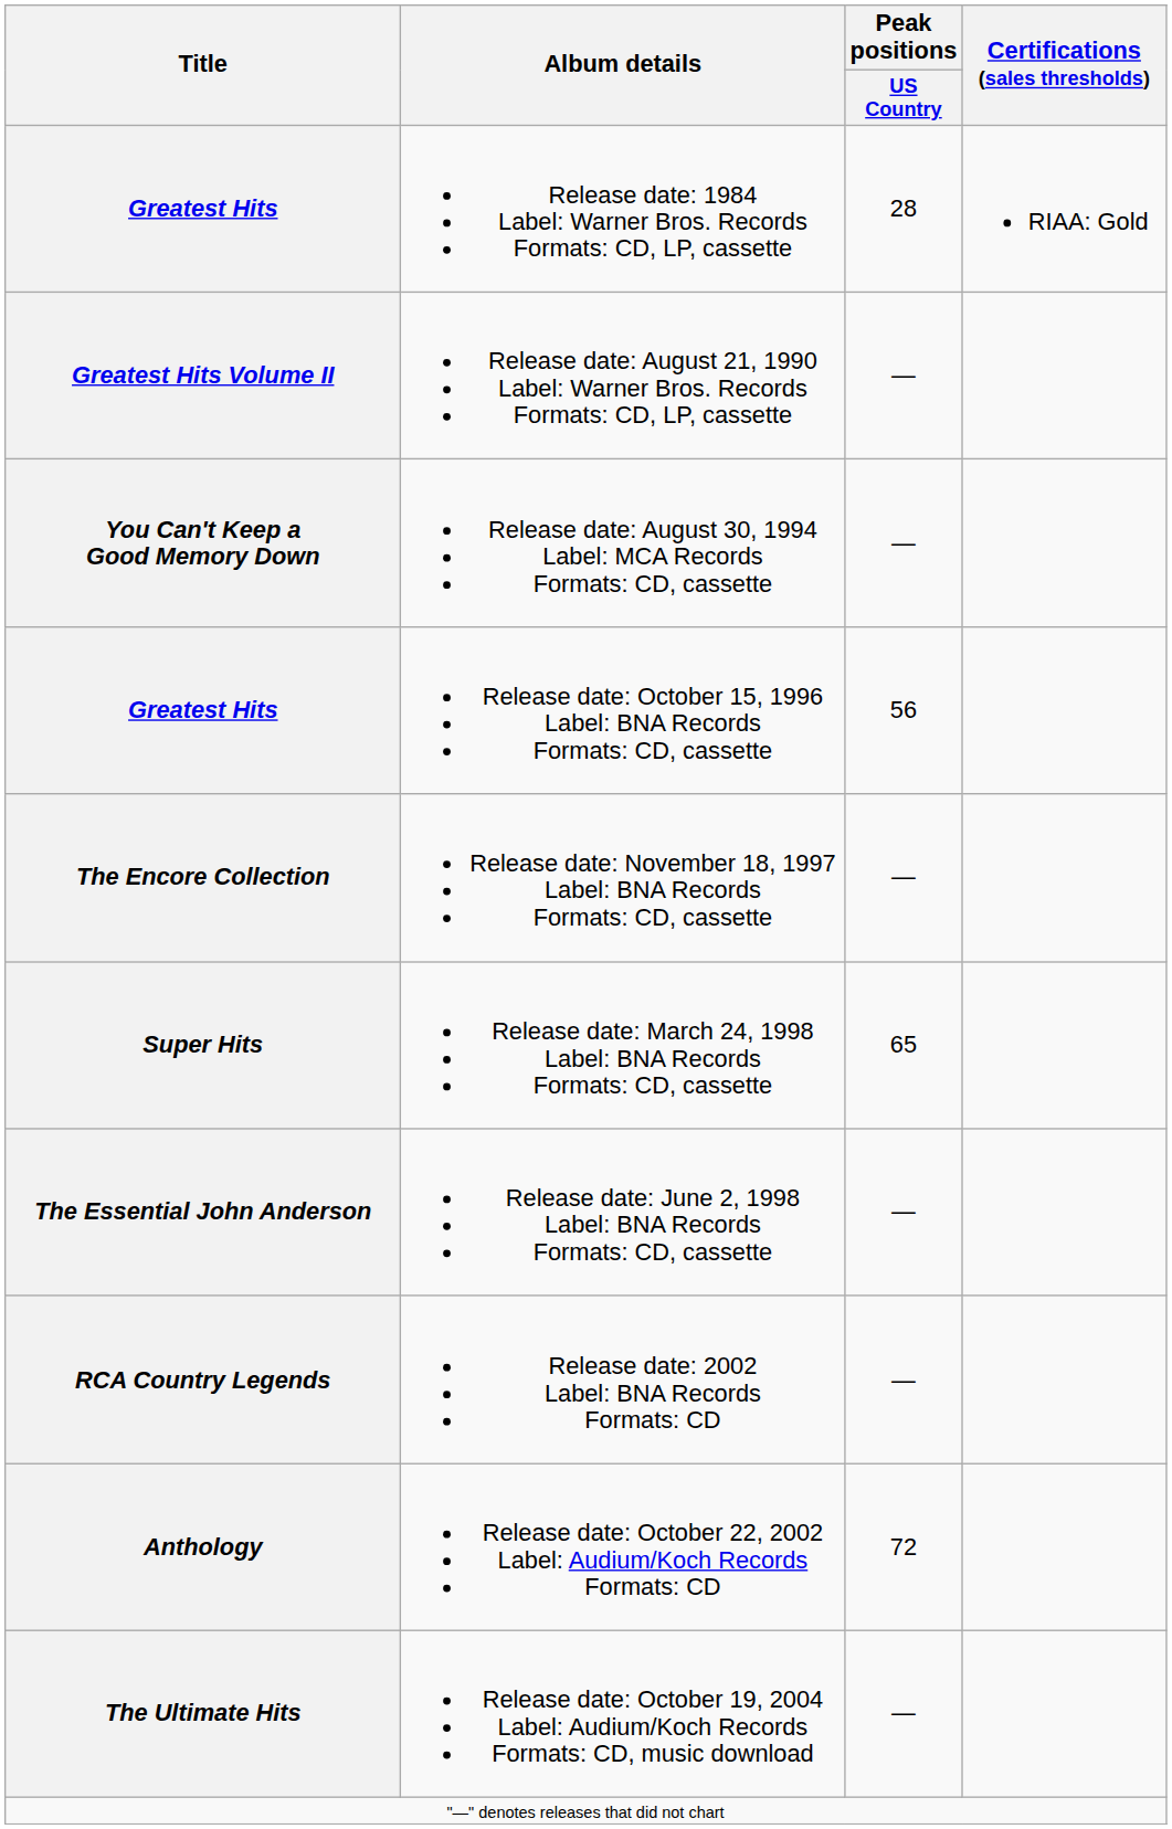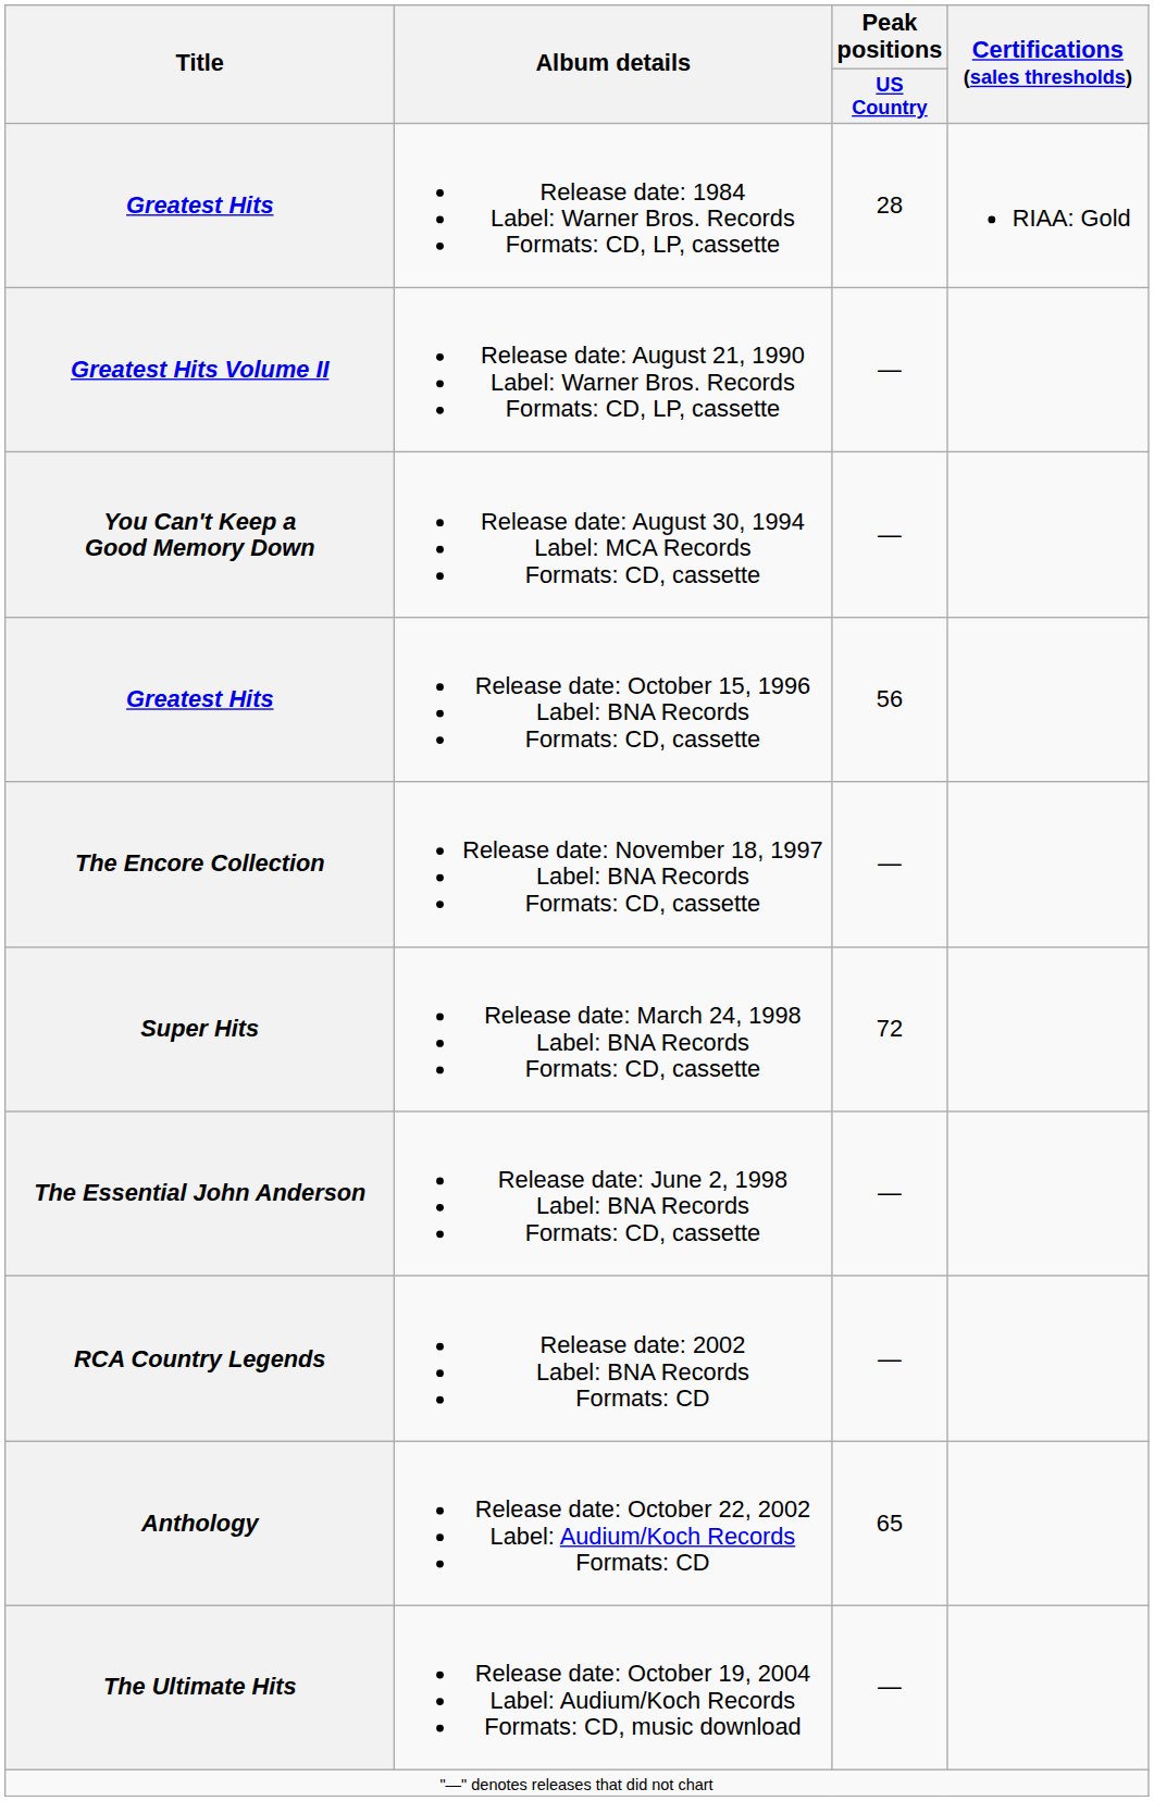 <table class="wikitable plainrowheaders" style="text-align:center;">
 <tr>
 <th rowspan="2" style="width:16em;">Title</th>
 <th rowspan="2" style="width:18em;">Album details</th>
 <th colspan="1">Peak positions</th>
 <th rowspan="2" style="width:8em;"><a href='#'>Certifications</a><br><small>(<a href='#'>sales thresholds</a>)</small></th>
 </tr>
 <tr style="font-size:smaller;">
 <th width="45"><a href='#'>US Country</a><br></th>
 </tr>
 <tr>
 <th scope="row"><em><a href='#'>Greatest Hits</a></em></th>
 <td><br><ul><li>Release date: 1984</li><li>Label: Warner Bros. Records</li><li>Formats: CD, LP, cassette</li></ul></td>
 <td>28</td>
 <td align="left"><br><ul><li>RIAA: Gold</li></ul></td>
 </tr>
 <tr>
 <th scope="row"><em><a href='#'>Greatest Hits Volume II</a></em></th>
 <td><br><ul><li>Release date: August 21, 1990</li><li>Label: Warner Bros. Records</li><li>Formats: CD, LP, cassette</li></ul></td>
 <td>—</td>
 <td></td>
 </tr>
 <tr>
 <th scope="row"><em>You Can't Keep a<br>Good Memory Down</em></th>
 <td><br><ul><li>Release date: August 30, 1994</li><li>Label: MCA Records</li><li>Formats: CD, cassette</li></ul></td>
 <td>—</td>
 <td></td>
 </tr>
 <tr>
 <th scope="row"><em><a href='#'>Greatest Hits</a></em></th>
 <td><br><ul><li>Release date: October 15, 1996</li><li>Label: BNA Records</li><li>Formats: CD, cassette</li></ul></td>
 <td>56</td>
 <td></td>
 </tr>
 <tr>
 <th scope="row"><em>The Encore Collection</em></th>
 <td><br><ul><li>Release date: November 18, 1997</li><li>Label: BNA Records</li><li>Formats: CD, cassette</li></ul></td>
 <td>—</td>
 <td></td>
 </tr>
 <tr>
 <th scope="row"><em>Super Hits</em></th>
 <td><br><ul><li>Release date: March 24, 1998</li><li>Label: BNA Records</li><li>Formats: CD, cassette</li></ul></td>
-<td>65</td>
+<td>72</td>
 <td></td>
 </tr>
 <tr>
 <th scope="row"><em>The Essential John Anderson</em></th>
 <td><br><ul><li>Release date: June 2, 1998</li><li>Label: BNA Records</li><li>Formats: CD, cassette</li></ul></td>
 <td>—</td>
 <td></td>
 </tr>
 <tr>
 <th scope="row"><em>RCA Country Legends</em></th>
 <td><br><ul><li>Release date: 2002</li><li>Label: BNA Records</li><li>Formats: CD</li></ul></td>
 <td>—</td>
 <td></td>
 </tr>
 <tr>
 <th scope="row"><em>Anthology</em></th>
 <td><br><ul><li>Release date: October 22, 2002</li><li>Label: <a href='#'>Audium/Koch Records</a></li><li>Formats: CD</li></ul></td>
-<td>72</td>
+<td>65</td>
 <td></td>
 </tr>
 <tr>
 <th scope="row"><em>The Ultimate Hits</em></th>
 <td><br><ul><li>Release date: October 19, 2004</li><li>Label: Audium/Koch Records</li><li>Formats: CD, music download</li></ul></td>
 <td>—</td>
 <td></td>
 </tr>
 <tr>
 <td colspan="10" style="font-size:8pt">"—" denotes releases that did not chart</td>
 </tr>
 <tr>
 </tr>
 </table>
